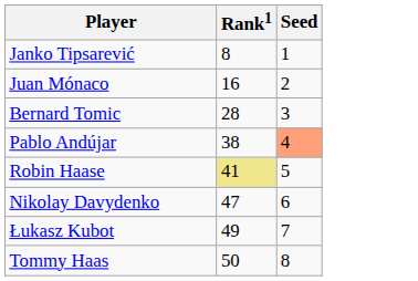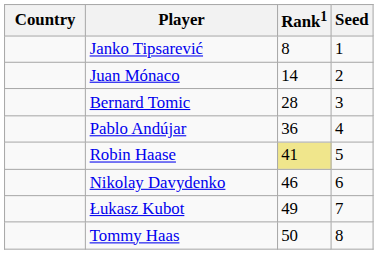 <table class="sortable wikitable">
 <tr>
+<th width="70">Country</th>
 <th width="175">Player</th>
 <th>Rank<sup>1</sup></th>
 <th>Seed</th>
 </tr>
 <tr>
+<td></td>
 <td><a href='#'>Janko Tipsarević</a></td>
 <td>8</td>
 <td>1</td>
 </tr>
 <tr>
+<td></td>
 <td><a href='#'>Juan Mónaco</a></td>
-<td>16</td>
+<td>14</td>
 <td>2</td>
 </tr>
 <tr>
+<td></td>
 <td><a href='#'>Bernard Tomic</a></td>
 <td>28</td>
 <td>3</td>
 </tr>
 <tr>
+<td></td>
 <td><a href='#'>Pablo Andújar</a></td>
-<td>38</td>
-<td style="background: lightsalmon;">4</td>
+<td>36</td>
+<td>4</td>
 </tr>
 <tr>
+<td></td>
 <td><a href='#'>Robin Haase</a></td>
 <td style="background: khaki;">41</td>
 <td>5</td>
 </tr>
 <tr>
+<td></td>
 <td><a href='#'>Nikolay Davydenko</a></td>
-<td>47</td>
+<td>46</td>
 <td>6</td>
 </tr>
 <tr>
+<td></td>
 <td><a href='#'>Łukasz Kubot</a></td>
 <td>49</td>
 <td>7</td>
 </tr>
 <tr>
+<td></td>
 <td><a href='#'>Tommy Haas</a></td>
 <td>50</td>
 <td>8</td>
 </tr>
 </table>
